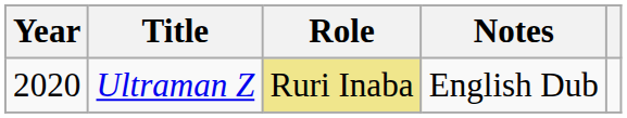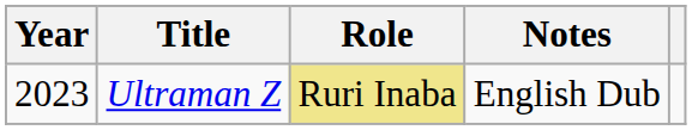 <table class="wikitable">
 <tr>
 <th>Year</th>
 <th>Title</th>
 <th>Role</th>
 <th>Notes</th>
 <th></th>
 </tr>
 <tr>
-<td>2020</td>
+<td>2023</td>
 <td><em><a href='#'>Ultraman Z</a></em><br></td>
 <td style="background: khaki;">Ruri Inaba</td>
 <td>English Dub</td>
 </tr>
 </table>
